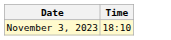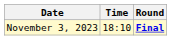 <table class="wikitable">
 <tr>
 <th>Date</th>
 <th>Time</th>
+<th>Round</th>
 </tr>
 <tr style=background:lemonchiffon>
 <td>November 3, 2023</td>
 <td>18:10</td>
+<td><strong><a href='#'>Final</a></strong></td>
 </tr>
 </table>
